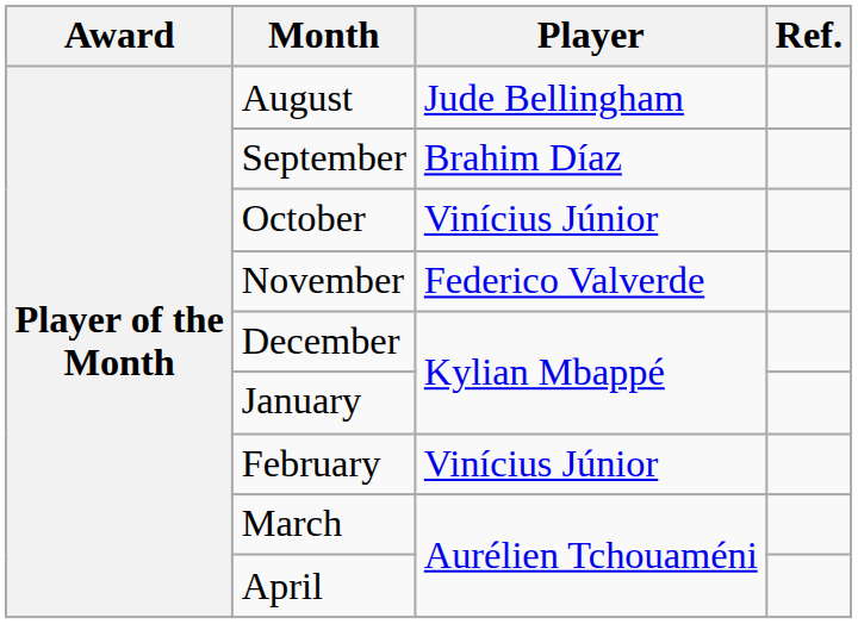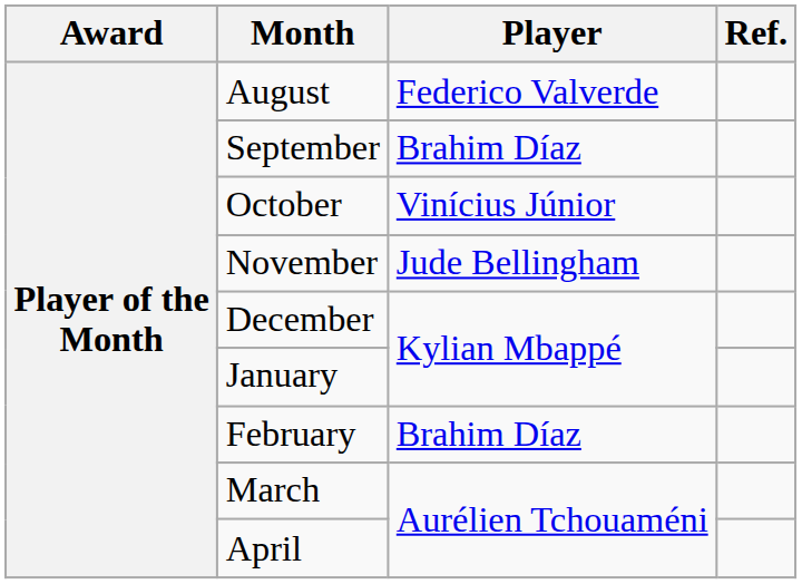 <table class="wikitable">
 <tr>
 <th>Award</th>
 <th>Month</th>
 <th>Player</th>
 <th>Ref.</th>
 </tr>
 <tr>
 <th rowspan="9">Player of the<br>Month</th>
 <td>August</td>
-<td> <a href='#'>Jude Bellingham</a></td>
+<td> <a href='#'>Federico Valverde</a></td>
 <td align=center></td>
 </tr>
 <tr>
 <td>September</td>
 <td> <a href='#'>Brahim Díaz</a></td>
 <td align=center></td>
 </tr>
 <tr>
 <td>October</td>
 <td> <a href='#'>Vinícius Júnior</a></td>
 <td align=center></td>
 </tr>
 <tr>
 <td>November</td>
-<td> <a href='#'>Federico Valverde</a></td>
+<td> <a href='#'>Jude Bellingham</a></td>
 <td align=center></td>
 </tr>
 <tr>
 <td>December</td>
 <td rowspan="2"> <a href='#'>Kylian Mbappé</a></td>
 <td align=center></td>
 </tr>
 <tr>
 <td>January</td>
 <td align=center></td>
 </tr>
 <tr>
 <td>February</td>
-<td> <a href='#'>Vinícius Júnior</a></td>
+<td> <a href='#'>Brahim Díaz</a></td>
 <td align=center></td>
 </tr>
 <tr>
 <td>March</td>
 <td rowspan="2"> <a href='#'>Aurélien Tchouaméni</a></td>
 <td align=center></td>
 </tr>
 <tr>
 <td>April</td>
 <td align=center></td>
 </tr>
 </table>
